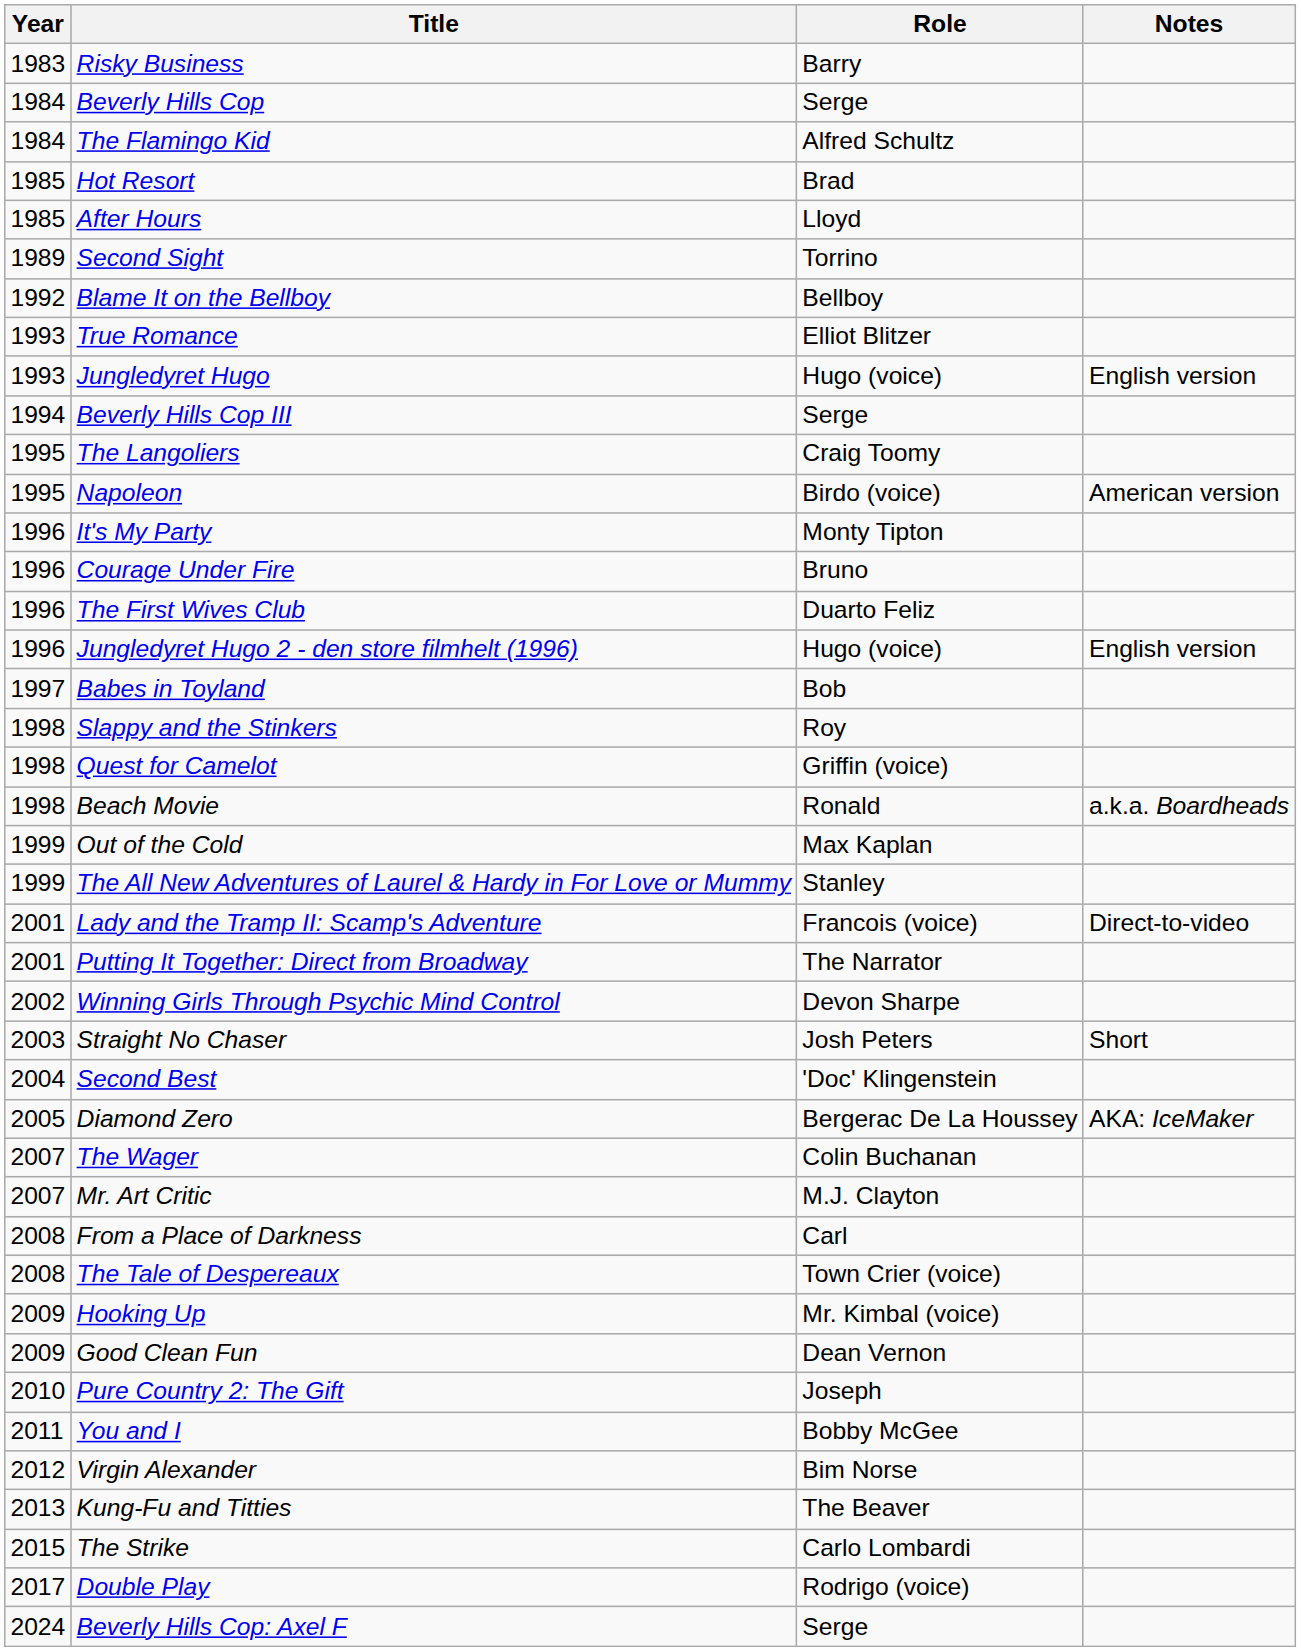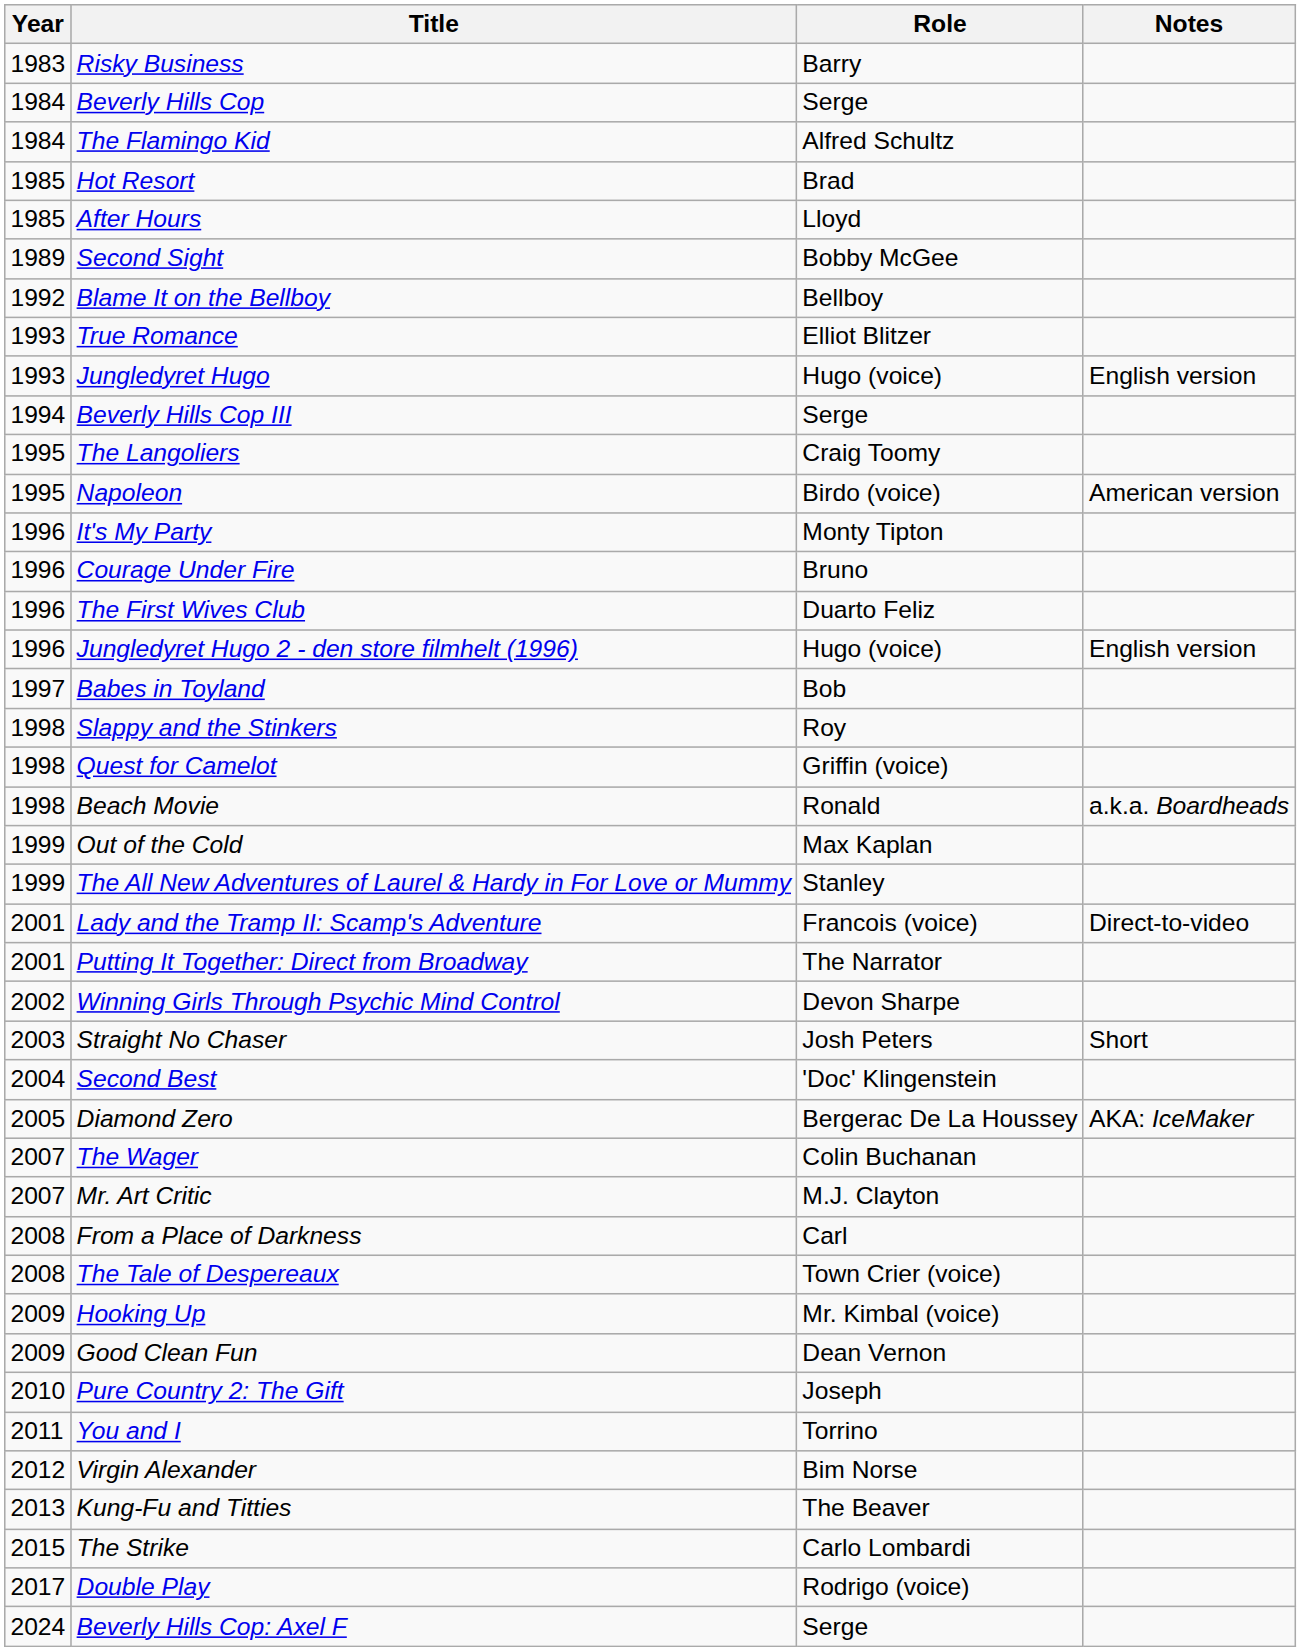 <table class="wikitable sortable">
 <tr>
 <th>Year</th>
 <th>Title</th>
 <th>Role</th>
 <th class="unsortable">Notes</th>
 </tr>
 <tr>
 <td>1983</td>
 <td><em><a href='#'>Risky Business</a></em></td>
 <td>Barry</td>
 <td></td>
 </tr>
 <tr>
 <td>1984</td>
 <td><em><a href='#'>Beverly Hills Cop</a></em></td>
 <td>Serge</td>
 <td></td>
 </tr>
 <tr>
 <td>1984</td>
 <td><em><a href='#'>The Flamingo Kid</a></em></td>
 <td>Alfred Schultz</td>
 <td></td>
 </tr>
 <tr>
 <td>1985</td>
 <td><em><a href='#'>Hot Resort</a></em></td>
 <td>Brad</td>
 <td></td>
 </tr>
 <tr>
 <td>1985</td>
 <td><em><a href='#'>After Hours</a></em></td>
 <td>Lloyd</td>
 <td></td>
 </tr>
 <tr>
 <td>1989</td>
 <td><em><a href='#'>Second Sight</a></em></td>
-<td>Torrino</td>
+<td>Bobby McGee</td>
 <td></td>
 </tr>
 <tr>
 <td>1992</td>
 <td><em><a href='#'>Blame It on the Bellboy</a></em></td>
 <td>Bellboy</td>
 <td></td>
 </tr>
 <tr>
 <td>1993</td>
 <td><em><a href='#'>True Romance</a></em></td>
 <td>Elliot Blitzer</td>
 <td></td>
 </tr>
 <tr>
 <td>1993</td>
 <td><em><a href='#'>Jungledyret Hugo</a></em></td>
 <td>Hugo (voice)</td>
 <td>English version</td>
 </tr>
 <tr>
 <td>1994</td>
 <td><em><a href='#'>Beverly Hills Cop III</a></em></td>
 <td>Serge</td>
 <td></td>
 </tr>
 <tr>
 <td>1995</td>
 <td><em><a href='#'>The Langoliers</a></em></td>
 <td>Craig Toomy</td>
 <td></td>
 </tr>
 <tr>
 <td>1995</td>
 <td><em><a href='#'>Napoleon</a></em></td>
 <td>Birdo (voice)</td>
 <td>American version</td>
 </tr>
 <tr>
 <td>1996</td>
 <td><em><a href='#'>It's My Party</a></em></td>
 <td>Monty Tipton</td>
 <td></td>
 </tr>
 <tr>
 <td>1996</td>
 <td><em><a href='#'>Courage Under Fire</a></em></td>
 <td>Bruno</td>
 <td></td>
 </tr>
 <tr>
 <td>1996</td>
 <td><em><a href='#'>The First Wives Club</a></em></td>
 <td>Duarto Feliz</td>
 <td></td>
 </tr>
 <tr>
 <td>1996</td>
 <td><em><a href='#'>Jungledyret Hugo 2 - den store filmhelt (1996)</a></em></td>
 <td>Hugo (voice)</td>
 <td>English version</td>
 </tr>
 <tr>
 <td>1997</td>
 <td><em><a href='#'>Babes in Toyland</a></em></td>
 <td>Bob</td>
 <td></td>
 </tr>
 <tr>
 <td>1998</td>
 <td><em><a href='#'>Slappy and the Stinkers</a></em></td>
 <td>Roy</td>
 <td></td>
 </tr>
 <tr>
 <td>1998</td>
 <td><em><a href='#'>Quest for Camelot</a></em></td>
 <td>Griffin (voice)</td>
 <td></td>
 </tr>
 <tr>
 <td>1998</td>
 <td><em>Beach Movie</em></td>
 <td>Ronald</td>
 <td>a.k.a. <em>Boardheads</em></td>
 </tr>
 <tr>
 <td>1999</td>
 <td><em>Out of the Cold</em></td>
 <td>Max Kaplan</td>
 <td></td>
 </tr>
 <tr>
 <td>1999</td>
 <td><em><a href='#'>The All New Adventures of Laurel & Hardy in For Love or Mummy</a></em></td>
 <td>Stanley</td>
 <td></td>
 </tr>
 <tr>
 <td>2001</td>
 <td><em><a href='#'>Lady and the Tramp II: Scamp's Adventure</a></em></td>
 <td>Francois (voice)</td>
 <td>Direct-to-video</td>
 </tr>
 <tr>
 <td>2001</td>
 <td><em><a href='#'>Putting It Together: Direct from Broadway</a></em></td>
 <td>The Narrator</td>
 <td></td>
 </tr>
 <tr>
 <td>2002</td>
 <td><em><a href='#'>Winning Girls Through Psychic Mind Control</a></em></td>
 <td>Devon Sharpe</td>
 <td></td>
 </tr>
 <tr>
 <td>2003</td>
 <td><em>Straight No Chaser</em></td>
 <td>Josh Peters</td>
 <td>Short</td>
 </tr>
 <tr>
 <td>2004</td>
 <td><em><a href='#'>Second Best</a></em></td>
 <td>'Doc' Klingenstein</td>
 <td></td>
 </tr>
 <tr>
 <td>2005</td>
 <td><em>Diamond Zero</em></td>
 <td>Bergerac De La Houssey</td>
 <td>AKA: <em>IceMaker</em></td>
 </tr>
 <tr>
 <td>2007</td>
 <td><em><a href='#'>The Wager</a></em></td>
 <td>Colin Buchanan</td>
 <td></td>
 </tr>
 <tr>
 <td>2007</td>
 <td><em>Mr. Art Critic</em></td>
 <td>M.J. Clayton</td>
 <td></td>
 </tr>
 <tr>
 <td>2008</td>
 <td><em>From a Place of Darkness</em></td>
 <td>Carl</td>
 <td></td>
 </tr>
 <tr>
 <td>2008</td>
 <td><em><a href='#'>The Tale of Despereaux</a></em></td>
 <td>Town Crier (voice)</td>
 <td></td>
 </tr>
 <tr>
 <td>2009</td>
 <td><em><a href='#'>Hooking Up</a></em></td>
 <td>Mr. Kimbal (voice)</td>
 <td></td>
 </tr>
 <tr>
 <td>2009</td>
 <td><em>Good Clean Fun</em></td>
 <td>Dean Vernon</td>
 <td></td>
 </tr>
 <tr>
 <td>2010</td>
 <td><em><a href='#'>Pure Country 2: The Gift</a></em></td>
 <td>Joseph</td>
 <td></td>
 </tr>
 <tr>
 <td>2011</td>
 <td><em><a href='#'>You and I</a></em></td>
-<td>Bobby McGee</td>
+<td>Torrino</td>
 <td></td>
 </tr>
 <tr>
 <td>2012</td>
 <td><em>Virgin Alexander</em></td>
 <td>Bim Norse</td>
 <td></td>
 </tr>
 <tr>
 <td>2013</td>
 <td><em>Kung-Fu and Titties</em></td>
 <td>The Beaver</td>
 <td></td>
 </tr>
 <tr>
 <td>2015</td>
 <td><em>The Strike</em></td>
 <td>Carlo Lombardi</td>
 <td></td>
 </tr>
 <tr>
 <td>2017</td>
 <td><em><a href='#'>Double Play</a></em></td>
 <td>Rodrigo (voice)</td>
 <td></td>
 </tr>
 <tr>
 <td>2024</td>
 <td><em><a href='#'>Beverly Hills Cop: Axel F</a></em></td>
 <td>Serge</td>
 <td></td>
 </tr>
 </table>
